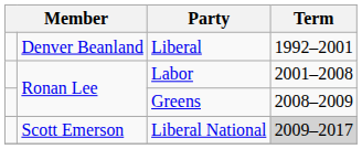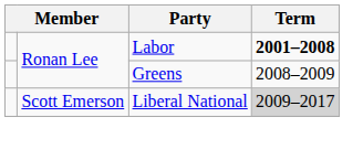 <table class="wikitable">
 <tr>
 <th colspan="2">Member</th>
 <th>Party</th>
 <th>Term</th>
 </tr>
 <tr>
 <td> </td>
-<td><a href='#'>Denver Beanland</a></td>
-<td><a href='#'>Liberal</a></td>
-<td>1992–2001</td>
-</tr>
-<tr>
-<td> </td>
 <td rowspan="2"><a href='#'>Ronan Lee</a></td>
 <td><a href='#'>Labor</a></td>
-<td>2001–2008</td>
+<td><strong>2001–2008</strong></td>
 </tr>
 <tr>
 <td> </td>
 <td><a href='#'>Greens</a></td>
 <td>2008–2009</td>
 </tr>
 <tr>
 <td> </td>
 <td><a href='#'>Scott Emerson</a></td>
 <td><a href='#'>Liberal National</a></td>
 <td style="background: lightgrey;">2009–2017</td>
 </tr>
 <tr>
 </tr>
 </table>
